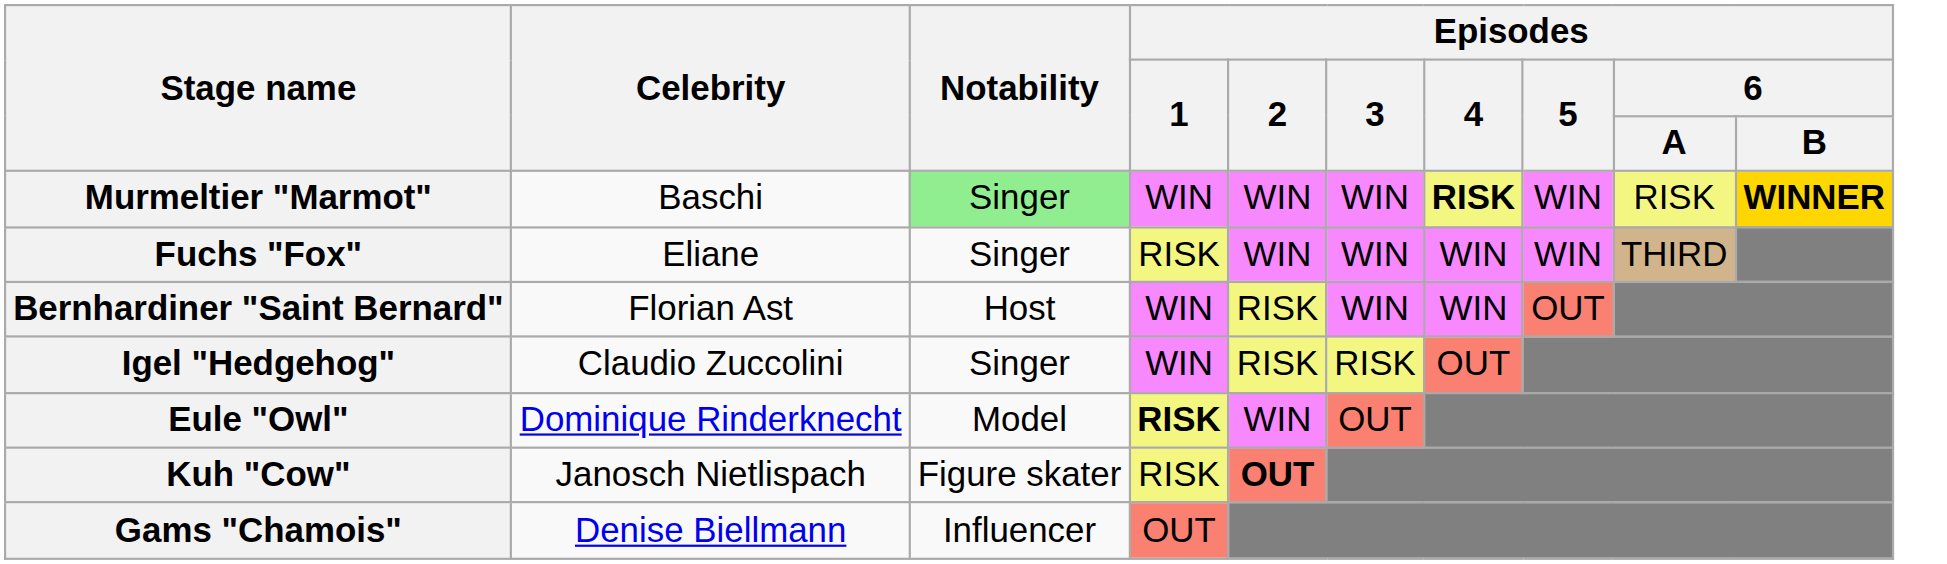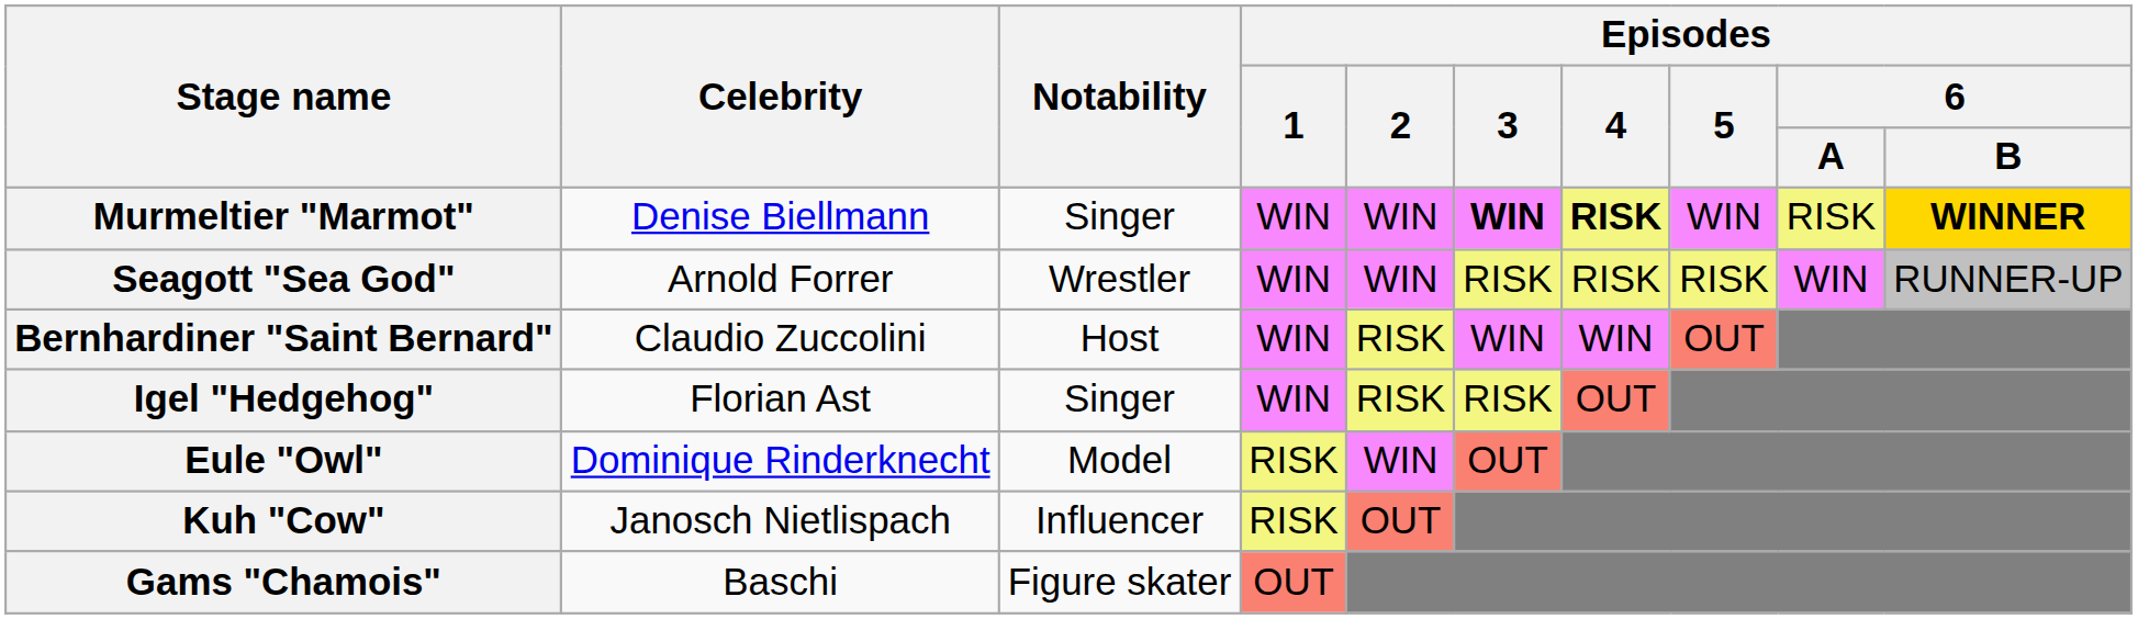 <table class="wikitable" style="text-align:center">
 <tr>
 <th rowspan="3">Stage name</th>
 <th rowspan="3">Celebrity</th>
 <th rowspan="3">Notability</th>
 <th colspan="7">Episodes</th>
 </tr>
 <tr>
 <th rowspan=2>1</th>
 <th rowspan=2>2</th>
 <th rowspan=2>3</th>
 <th rowspan=2>4</th>
 <th rowspan=2>5</th>
 <th colspan=2 rowspan=1>6</th>
 </tr>
 <tr>
 <th>A</th>
 <th>B</th>
 </tr>
 <tr>
 <th>Murmeltier "Marmot"</th>
-<td>Baschi</td>
-<td style="background: lightgreen;">Singer</td>
+<td><a href='#'>Denise Biellmann</a></td>
+<td>Singer</td>
 <td bgcolor="#F888FD">WIN</td>
 <td bgcolor="#F888FD">WIN</td>
-<td bgcolor="#F888FD">WIN</td>
+<td bgcolor="#F888FD"><strong>WIN</strong></td>
 <td bgcolor="#F3F781"><strong>RISK</strong></td>
 <td bgcolor="#F888FD">WIN</td>
 <td bgcolor="#F3F781">RISK</td>
 <td bgcolor="gold"><strong>WINNER</strong></td>
 </tr>
 <tr>
-<th>Fuchs "Fox"</th>
-<td>Eliane</td>
-<td>Singer</td>
+<th>Seagott "Sea God"</th>
+<td>Arnold Forrer</td>
+<td>Wrestler</td>
+<td bgcolor="#F888FD">WIN</td>
+<td bgcolor="#F888FD">WIN</td>
+<td bgcolor="#F3F781">RISK</td>
+<td bgcolor="#F3F781">RISK</td>
 <td bgcolor="#F3F781">RISK</td>
 <td bgcolor="#F888FD">WIN</td>
-<td bgcolor="#F888FD">WIN</td>
-<td bgcolor="#F888FD">WIN</td>
-<td bgcolor="#F888FD">WIN</td>
-<td bgcolor="tan">THIRD</td>
-<td bgcolor="grey"></td>
+<td bgcolor="silver">RUNNER-UP</td>
 </tr>
 <tr>
 <th>Bernhardiner "Saint Bernard"</th>
-<td>Florian Ast</td>
+<td>Claudio Zuccolini</td>
 <td>Host</td>
 <td bgcolor="#F888FD">WIN</td>
 <td bgcolor="#F3F781">RISK</td>
 <td bgcolor="#F888FD">WIN</td>
 <td bgcolor="#F888FD">WIN</td>
 <td bgcolor="salmon">OUT</td>
 <td colspan=2 bgcolor="grey"></td>
 </tr>
 <tr>
 <th>Igel "Hedgehog"</th>
-<td>Claudio Zuccolini</td>
+<td>Florian Ast</td>
 <td>Singer</td>
 <td bgcolor="#F888FD">WIN</td>
 <td bgcolor="#F3F781">RISK</td>
 <td bgcolor="#F3F781">RISK</td>
 <td bgcolor="salmon">OUT</td>
 <td colspan=3 bgcolor="grey"></td>
 </tr>
 <tr>
 <th>Eule "Owl"</th>
 <td><a href='#'>Dominique Rinderknecht</a></td>
 <td>Model</td>
-<td bgcolor="#F3F781"><strong>RISK</strong></td>
+<td bgcolor="#F3F781">RISK</td>
 <td bgcolor="#F888FD">WIN</td>
 <td bgcolor="salmon">OUT</td>
 <td colspan=4 bgcolor="grey"></td>
 </tr>
 <tr>
 <th>Kuh "Cow"</th>
 <td>Janosch Nietlispach</td>
-<td>Figure skater</td>
+<td>Influencer</td>
 <td bgcolor="#F3F781">RISK</td>
-<td bgcolor="salmon"><strong>OUT</strong></td>
+<td bgcolor="salmon">OUT</td>
 <td colspan=5 bgcolor="grey"></td>
 </tr>
 <tr>
 <th>Gams "Chamois"</th>
-<td><a href='#'>Denise Biellmann</a></td>
-<td>Influencer</td>
+<td>Baschi</td>
+<td>Figure skater</td>
 <td bgcolor="salmon">OUT</td>
 <td colspan=6 bgcolor="grey"></td>
 </tr>
 </table>
